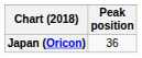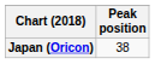 <table class="wikitable plainrowheaders" style="text-align:center">
 <tr>
 </tr>
 <tr>
 <th scope="col">Chart (2018)</th>
 <th scope="col">Peak<br>position</th>
 </tr>
 <tr>
 <th scope="row">Japan (<a href='#'>Oricon</a>)</th>
-<td>36</td>
+<td>38</td>
 </tr>
 </table>
